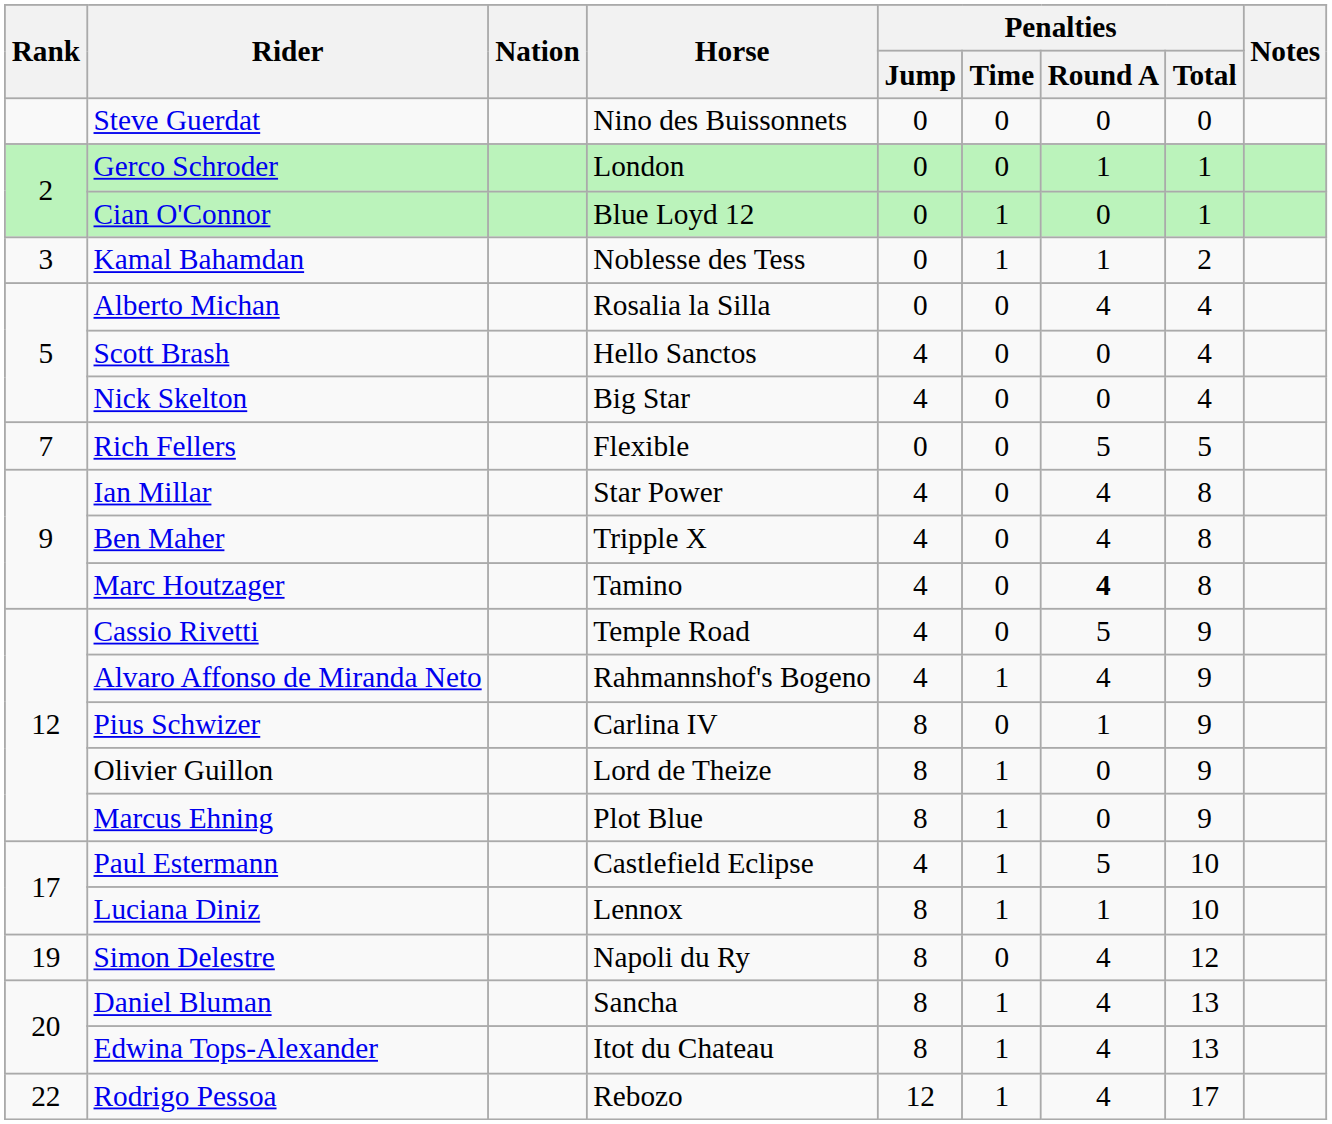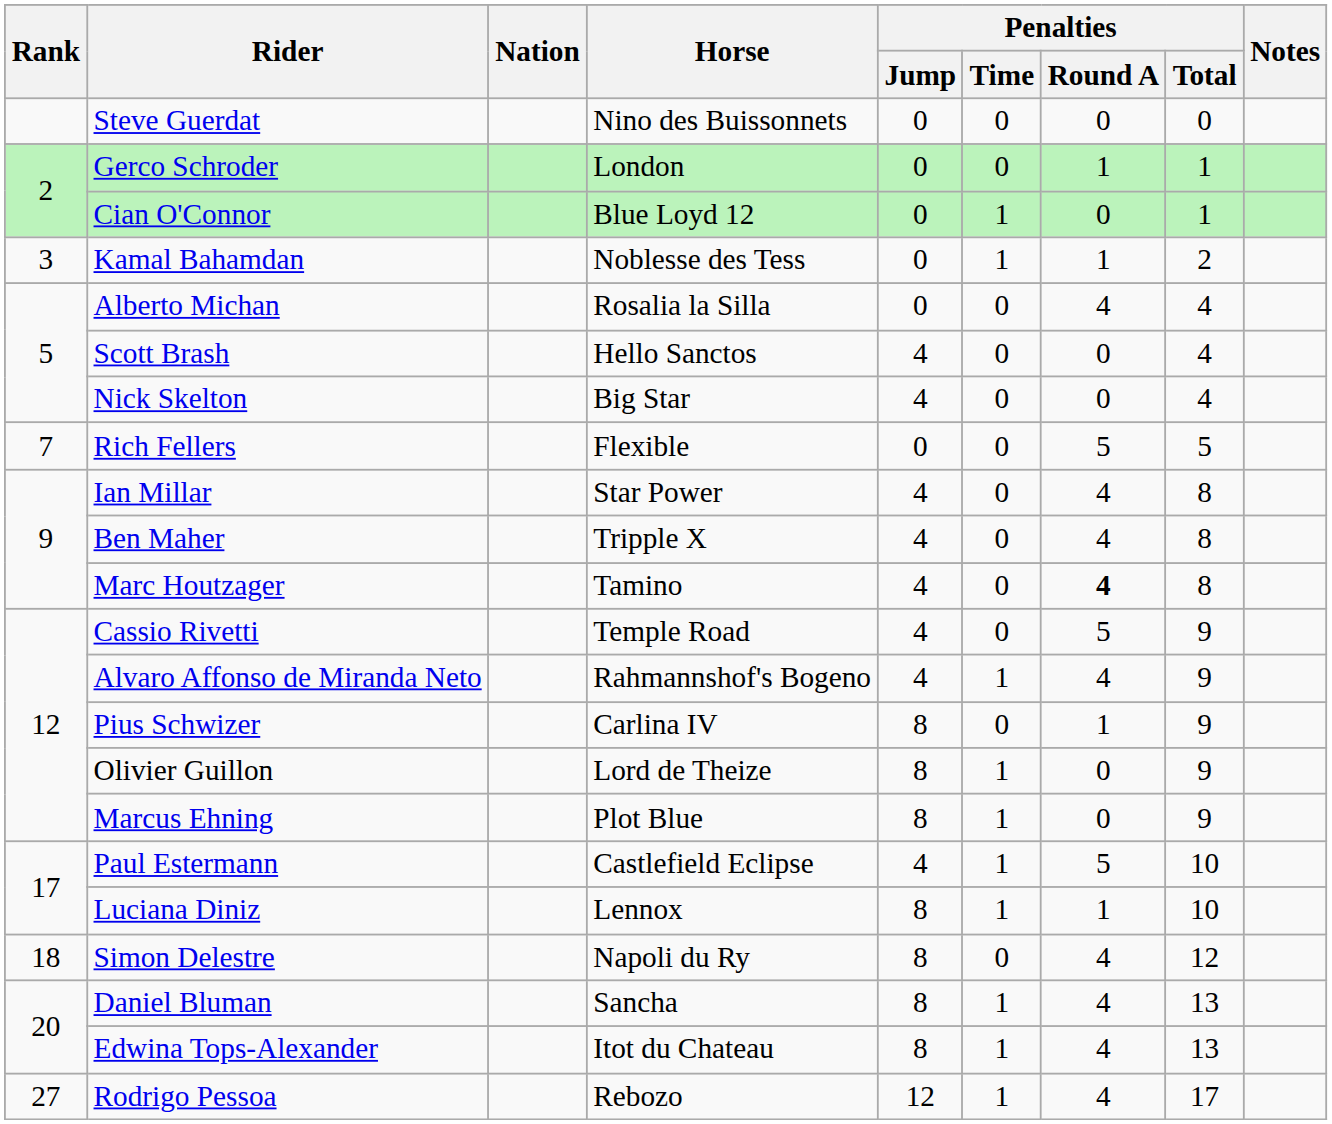 <table class="wikitable sortable" style="text-align:center">
 <tr>
 <th rowspan=2>Rank</th>
 <th rowspan=2>Rider</th>
 <th rowspan=2>Nation</th>
 <th rowspan=2>Horse</th>
 <th colspan=4>Penalties</th>
 <th rowspan=2>Notes</th>
 </tr>
 <tr>
 <th>Jump</th>
 <th>Time</th>
 <th>Round A</th>
 <th>Total</th>
 </tr>
 <tr>
 <td></td>
 <td align=left><a href='#'>Steve Guerdat</a></td>
 <td align=left></td>
 <td align=left>Nino des Buissonnets</td>
 <td>0</td>
 <td>0</td>
 <td>0</td>
 <td>0</td>
 <td></td>
 </tr>
 <tr bgcolor=bbf3bb>
 <td rowspan="2">2</td>
 <td align=left><a href='#'>Gerco Schroder</a></td>
 <td align=left></td>
 <td align=left>London</td>
 <td>0</td>
 <td>0</td>
 <td>1</td>
 <td>1</td>
 <td></td>
 </tr>
 <tr bgcolor=bbf3bb>
 <td align=left><a href='#'>Cian O'Connor</a></td>
 <td align=left></td>
 <td align=left>Blue Loyd 12</td>
 <td>0</td>
 <td>1</td>
 <td>0</td>
 <td>1</td>
 <td></td>
 </tr>
 <tr>
 <td>3</td>
 <td align=left><a href='#'>Kamal Bahamdan</a></td>
 <td align=left></td>
 <td align=left>Noblesse des Tess</td>
 <td>0</td>
 <td>1</td>
 <td>1</td>
 <td>2</td>
 <td></td>
 </tr>
 <tr>
 <td rowspan="3">5</td>
 <td align=left><a href='#'>Alberto Michan</a></td>
 <td align=left></td>
 <td align=left>Rosalia la Silla</td>
 <td>0</td>
 <td>0</td>
 <td>4</td>
 <td>4</td>
 <td></td>
 </tr>
 <tr>
 <td align=left><a href='#'>Scott Brash</a></td>
 <td align=left></td>
 <td align=left>Hello Sanctos</td>
 <td>4</td>
 <td>0</td>
 <td>0</td>
 <td>4</td>
 <td></td>
 </tr>
 <tr>
 <td align=left><a href='#'>Nick Skelton</a></td>
 <td align=left></td>
 <td align=left>Big Star</td>
 <td>4</td>
 <td>0</td>
 <td>0</td>
 <td>4</td>
 <td></td>
 </tr>
 <tr>
 <td>7</td>
 <td align=left><a href='#'>Rich Fellers</a></td>
 <td align=left></td>
 <td align=left>Flexible</td>
 <td>0</td>
 <td>0</td>
 <td>5</td>
 <td>5</td>
 <td></td>
 </tr>
 <tr>
 <td rowspan="3">9</td>
 <td align=left><a href='#'>Ian Millar</a></td>
 <td align=left></td>
 <td align=left>Star Power</td>
 <td>4</td>
 <td>0</td>
 <td>4</td>
 <td>8</td>
 <td></td>
 </tr>
 <tr>
 <td align=left><a href='#'>Ben Maher</a></td>
 <td align=left></td>
 <td align=left>Tripple X</td>
 <td>4</td>
 <td>0</td>
 <td>4</td>
 <td>8</td>
 <td></td>
 </tr>
 <tr>
 <td align=left><a href='#'>Marc Houtzager</a></td>
 <td align=left></td>
 <td align=left>Tamino</td>
 <td>4</td>
 <td>0</td>
 <td><strong>4</strong></td>
 <td>8</td>
 <td></td>
 </tr>
 <tr>
 <td rowspan="5">12</td>
 <td align=left><a href='#'>Cassio Rivetti</a></td>
 <td align=left></td>
 <td align=left>Temple Road</td>
 <td>4</td>
 <td>0</td>
 <td>5</td>
 <td>9</td>
 <td></td>
 </tr>
 <tr>
 <td align=left><a href='#'>Alvaro Affonso de Miranda Neto</a></td>
 <td align=left></td>
 <td align=left>Rahmannshof's Bogeno</td>
 <td>4</td>
 <td>1</td>
 <td>4</td>
 <td>9</td>
 <td></td>
 </tr>
 <tr>
 <td align=left><a href='#'>Pius Schwizer</a></td>
 <td align=left></td>
 <td align=left>Carlina IV</td>
 <td>8</td>
 <td>0</td>
 <td>1</td>
 <td>9</td>
 <td></td>
 </tr>
 <tr>
 <td align=left>Olivier Guillon</td>
 <td align=left></td>
 <td align=left>Lord de Theize</td>
 <td>8</td>
 <td>1</td>
 <td>0</td>
 <td>9</td>
 <td></td>
 </tr>
 <tr>
 <td align=left><a href='#'>Marcus Ehning</a></td>
 <td align=left></td>
 <td align=left>Plot Blue</td>
 <td>8</td>
 <td>1</td>
 <td>0</td>
 <td>9</td>
 <td></td>
 </tr>
 <tr>
 <td rowspan="2">17</td>
 <td align=left><a href='#'>Paul Estermann</a></td>
 <td align=left></td>
 <td align=left>Castlefield Eclipse</td>
 <td>4</td>
 <td>1</td>
 <td>5</td>
 <td>10</td>
 <td></td>
 </tr>
 <tr>
 <td align=left><a href='#'>Luciana Diniz</a></td>
 <td align=left></td>
 <td align=left>Lennox</td>
 <td>8</td>
 <td>1</td>
 <td>1</td>
 <td>10</td>
 <td></td>
 </tr>
 <tr>
-<td>19</td>
+<td>18</td>
 <td align=left><a href='#'>Simon Delestre</a></td>
 <td align=left></td>
 <td align=left>Napoli du Ry</td>
 <td>8</td>
 <td>0</td>
 <td>4</td>
 <td>12</td>
 <td></td>
 </tr>
 <tr>
 <td rowspan="2">20</td>
 <td align=left><a href='#'>Daniel Bluman</a></td>
 <td align=left></td>
 <td align=left>Sancha</td>
 <td>8</td>
 <td>1</td>
 <td>4</td>
 <td>13</td>
 <td></td>
 </tr>
 <tr>
 <td align=left><a href='#'>Edwina Tops-Alexander</a></td>
 <td align=left></td>
 <td align=left>Itot du Chateau</td>
 <td>8</td>
 <td>1</td>
 <td>4</td>
 <td>13</td>
 <td></td>
 </tr>
 <tr>
-<td>22</td>
+<td>27</td>
 <td align=left><a href='#'>Rodrigo Pessoa</a></td>
 <td align=left></td>
 <td align=left>Rebozo</td>
 <td>12</td>
 <td>1</td>
 <td>4</td>
 <td>17</td>
 <td></td>
 </tr>
 </table>
